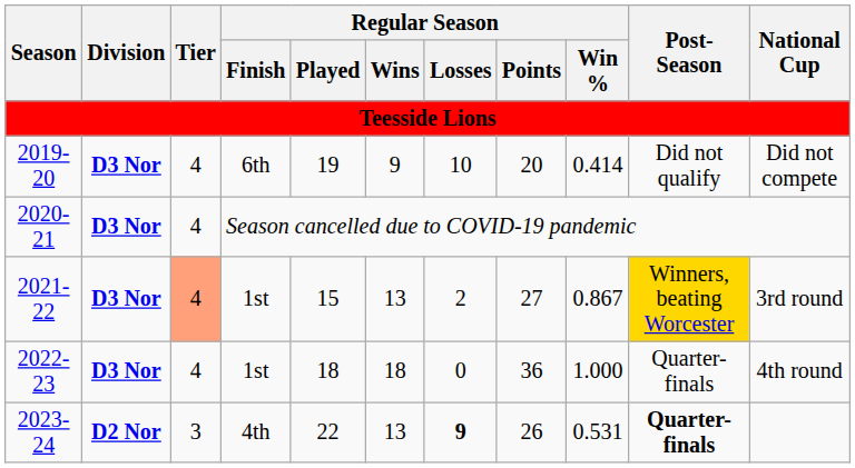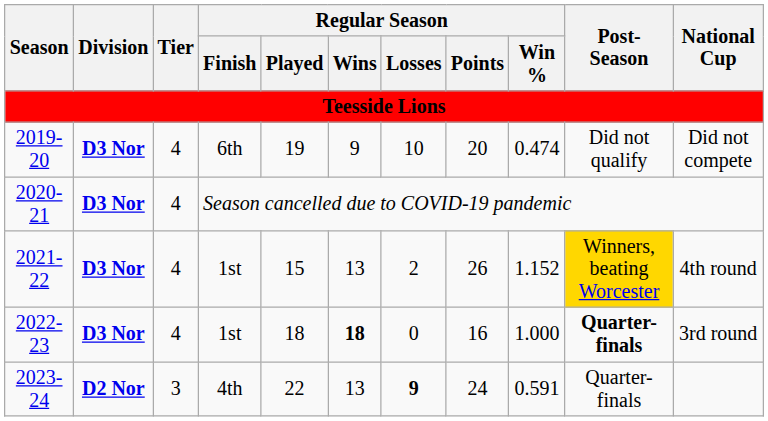 <table class="wikitable" style="font-size:100%;">
 <tr bgcolor="#efefef">
 <th rowspan="2">Season</th>
 <th rowspan="2">Division</th>
 <th rowspan="2">Tier</th>
 <th colspan="6">Regular Season</th>
 <th rowspan="2">Post-Season</th>
 <th rowspan="2">National Cup</th>
 </tr>
 <tr>
 <th>Finish</th>
 <th>Played</th>
 <th>Wins</th>
 <th>Losses</th>
 <th>Points</th>
 <th>Win %</th>
 </tr>
 <tr>
 <td colspan="13" align=center bgcolor="red"><span><strong>Teesside Lions</strong></span></td>
 </tr>
 <tr>
 <td style="text-align:center;"><a href='#'>2019-20</a></td>
 <td style="text-align:center;"><strong><a href='#'>D3 Nor</a></strong></td>
 <td style="text-align:center;">4</td>
 <td style="text-align:center;">6th</td>
 <td style="text-align:center;">19</td>
 <td style="text-align:center;">9</td>
 <td style="text-align:center;">10</td>
 <td style="text-align:center;">20</td>
-<td style="text-align:center;">0.414</td>
+<td style="text-align:center;">0.474</td>
 <td style="text-align:center;">Did not qualify</td>
 <td style="text-align:center;">Did not compete</td>
 </tr>
 <tr>
 <td style="text-align:center;"><a href='#'>2020-21</a></td>
 <td style="text-align:center;"><strong><a href='#'>D3 Nor</a></strong></td>
 <td style="text-align:center;">4</td>
 <td colspan=8><em>Season cancelled due to COVID-19 pandemic</em></td>
 </tr>
 <tr>
 <td style="text-align:center;"><a href='#'>2021-22</a></td>
 <td style="text-align:center;"><strong><a href='#'>D3 Nor</a></strong></td>
-<td style="background: lightsalmon; text-align:center;">4</td>
+<td style="text-align:center;">4</td>
 <td style="text-align:center;">1st</td>
 <td style="text-align:center;">15</td>
 <td style="text-align:center;">13</td>
 <td style="text-align:center;">2</td>
-<td style="text-align:center;">27</td>
-<td style="text-align:center;">0.867</td>
+<td style="text-align:center;">26</td>
+<td style="text-align:center;">1.152</td>
 <td style="text-align:center;"bgcolor=gold>Winners, beating <a href='#'>Worcester</a></td>
-<td style="text-align:center;">3rd round</td>
+<td style="text-align:center;">4th round</td>
 </tr>
 <tr>
 <td style="text-align:center;"><a href='#'>2022-23</a></td>
 <td style="text-align:center;"><strong><a href='#'>D3 Nor</a></strong></td>
 <td style="text-align:center;">4</td>
 <td style="text-align:center;">1st</td>
 <td style="text-align:center;">18</td>
-<td style="text-align:center;">18</td>
+<td style="text-align:center;"><strong>18</strong></td>
 <td style="text-align:center;">0</td>
-<td style="text-align:center;">36</td>
+<td style="text-align:center;">16</td>
 <td style="text-align:center;">1.000</td>
-<td style="text-align:center;">Quarter-finals</td>
-<td style="text-align:center;">4th round</td>
+<td style="text-align:center;"><strong>Quarter-finals</strong></td>
+<td style="text-align:center;">3rd round</td>
 </tr>
 <tr>
 <td style="text-align:center;"><a href='#'>2023-24</a></td>
 <td style="text-align:center;"><strong><a href='#'>D2 Nor</a></strong></td>
 <td style="text-align:center;">3</td>
 <td style="text-align:center;">4th</td>
 <td style="text-align:center;">22</td>
 <td style="text-align:center;">13</td>
 <td style="text-align:center;"><strong>9</strong></td>
-<td style="text-align:center;">26</td>
-<td style="text-align:center;">0.531</td>
-<td style="text-align:center;"><strong>Quarter-finals</strong></td>
+<td style="text-align:center;">24</td>
+<td style="text-align:center;">0.591</td>
+<td style="text-align:center;">Quarter-finals</td>
 <td style="text-align:center;"></td>
 </tr>
 </table>
